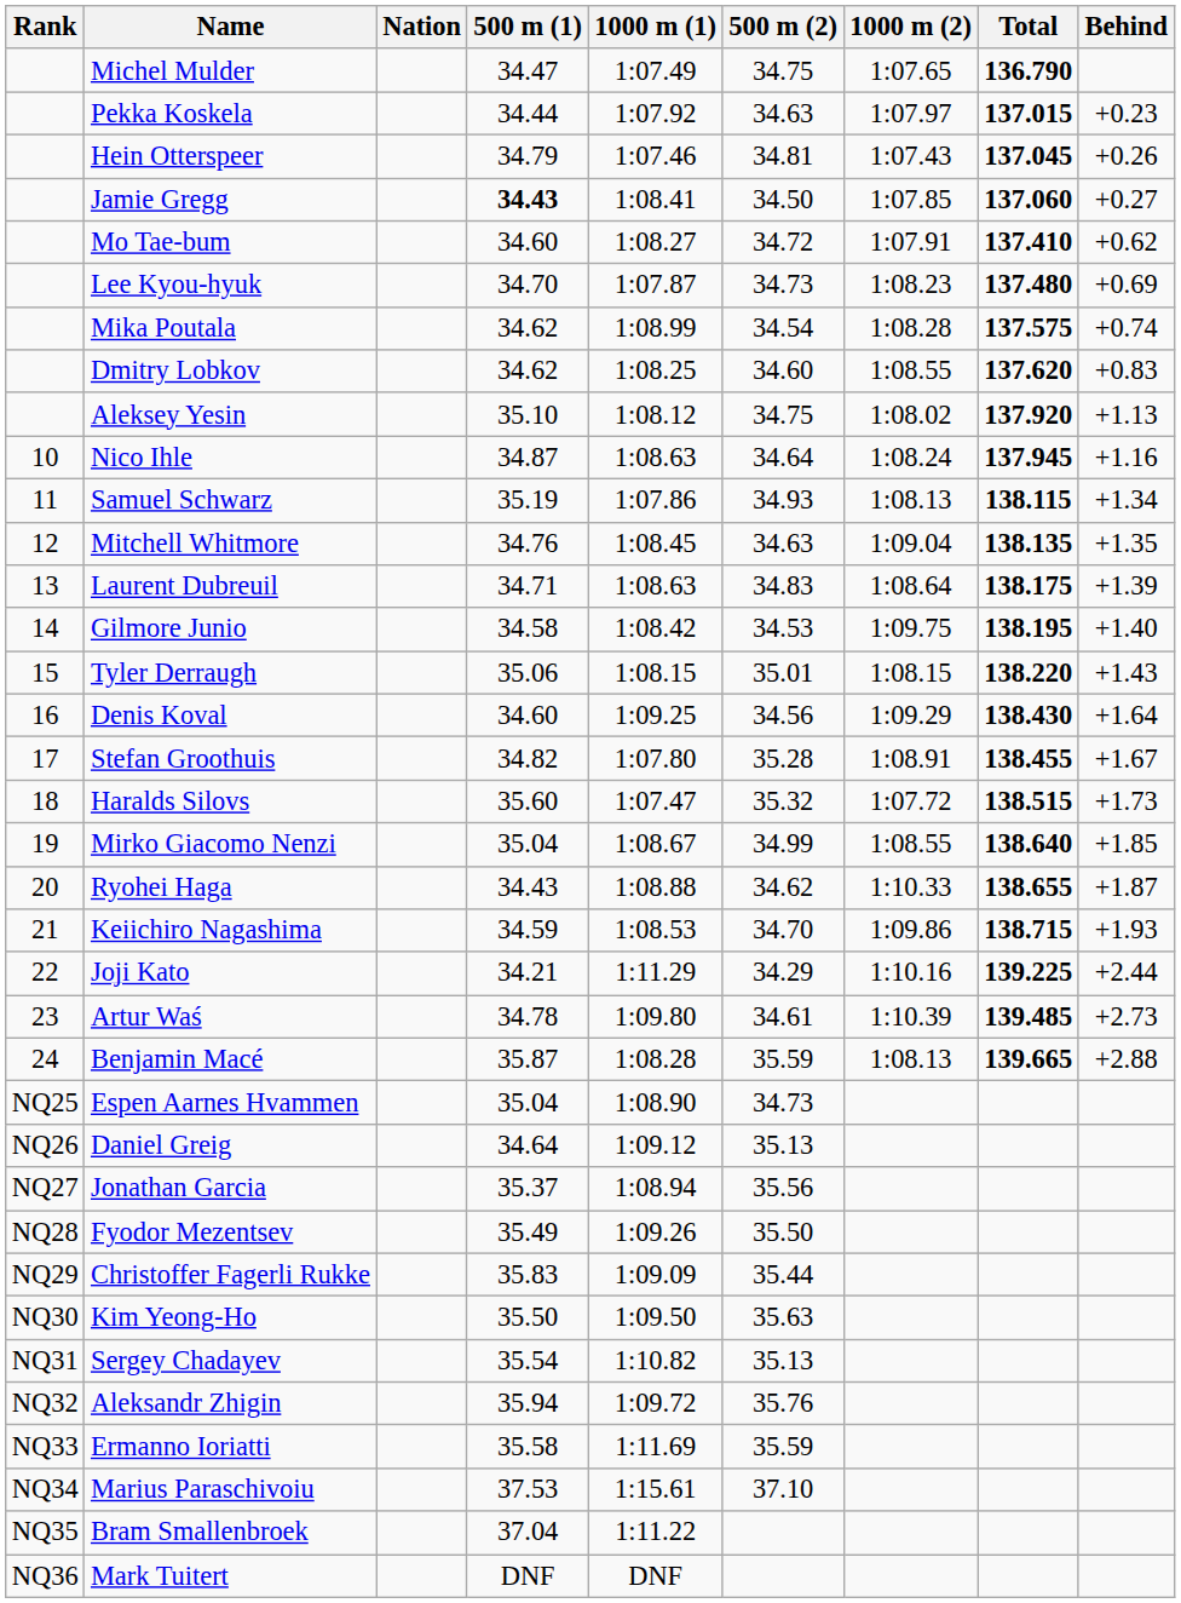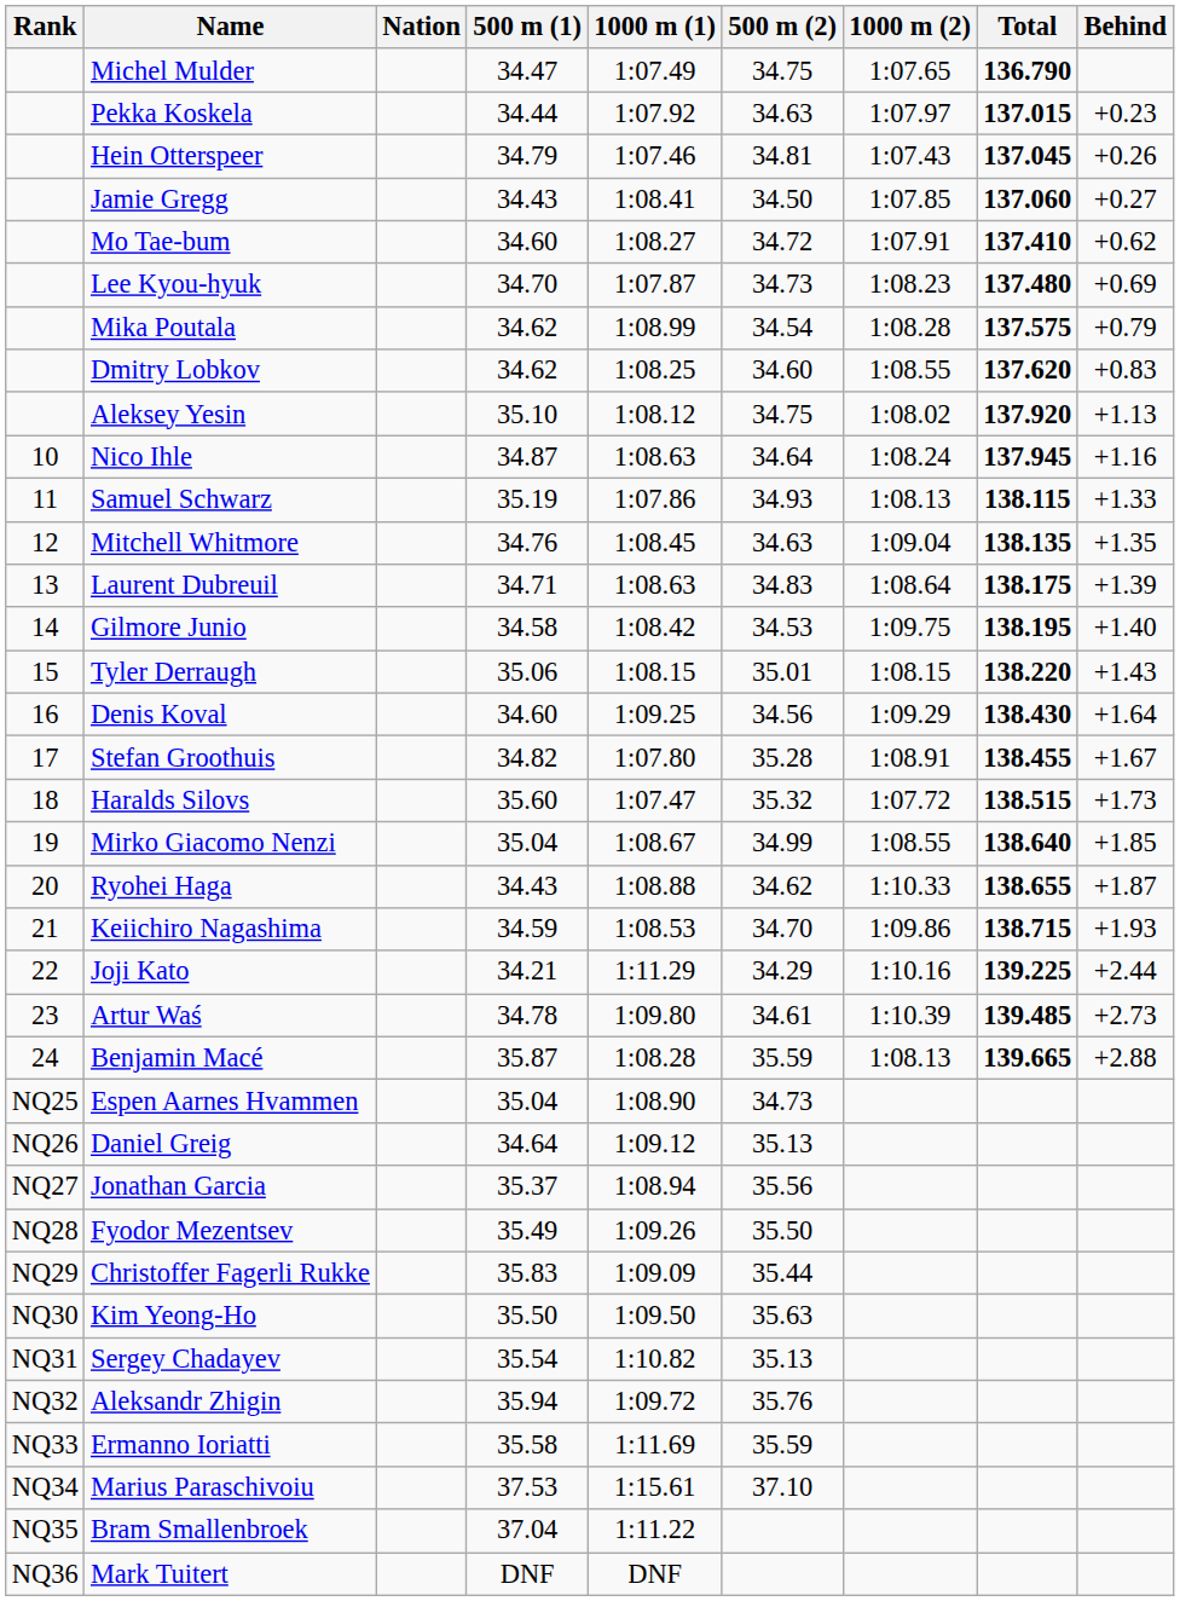 <table class="wikitable sortable" style="text-align:center">
 <tr>
 <th>Rank</th>
 <th>Name</th>
 <th>Nation</th>
 <th>500 m (1)</th>
 <th>1000 m (1)</th>
 <th>500 m (2)</th>
 <th>1000 m (2)</th>
 <th>Total</th>
 <th>Behind</th>
 </tr>
 <tr>
 <td></td>
 <td align=left><a href='#'>Michel Mulder</a></td>
 <td align=left></td>
 <td>34.47</td>
 <td>1:07.49</td>
 <td>34.75</td>
 <td>1:07.65</td>
 <td><strong>136.790</strong></td>
 <td></td>
 </tr>
 <tr>
 <td></td>
 <td align=left><a href='#'>Pekka Koskela</a></td>
 <td align=left></td>
 <td>34.44</td>
 <td>1:07.92</td>
 <td>34.63</td>
 <td>1:07.97</td>
 <td><strong>137.015</strong></td>
 <td>+0.23</td>
 </tr>
 <tr>
 <td></td>
 <td align=left><a href='#'>Hein Otterspeer</a></td>
 <td align=left></td>
 <td>34.79</td>
 <td>1:07.46</td>
 <td>34.81</td>
 <td>1:07.43</td>
 <td><strong>137.045</strong></td>
 <td>+0.26</td>
 </tr>
 <tr>
 <td></td>
 <td align=left><a href='#'>Jamie Gregg</a></td>
 <td align=left></td>
-<td><strong>34.43</strong></td>
+<td>34.43</td>
 <td>1:08.41</td>
 <td>34.50</td>
 <td>1:07.85</td>
 <td><strong>137.060</strong></td>
 <td>+0.27</td>
 </tr>
 <tr>
 <td></td>
 <td align=left><a href='#'>Mo Tae-bum</a></td>
 <td align=left></td>
 <td>34.60</td>
 <td>1:08.27</td>
 <td>34.72</td>
 <td>1:07.91</td>
 <td><strong>137.410</strong></td>
 <td>+0.62</td>
 </tr>
 <tr>
 <td></td>
 <td align=left><a href='#'>Lee Kyou-hyuk</a></td>
 <td align=left></td>
 <td>34.70</td>
 <td>1:07.87</td>
 <td>34.73</td>
 <td>1:08.23</td>
 <td><strong>137.480</strong></td>
 <td>+0.69</td>
 </tr>
 <tr>
 <td></td>
 <td align=left><a href='#'>Mika Poutala</a></td>
 <td align=left></td>
 <td>34.62</td>
 <td>1:08.99</td>
 <td>34.54</td>
 <td>1:08.28</td>
 <td><strong>137.575</strong></td>
-<td>+0.74</td>
+<td>+0.79</td>
 </tr>
 <tr>
 <td></td>
 <td align=left><a href='#'>Dmitry Lobkov</a></td>
 <td align=left></td>
 <td>34.62</td>
 <td>1:08.25</td>
 <td>34.60</td>
 <td>1:08.55</td>
 <td><strong>137.620</strong></td>
 <td>+0.83</td>
 </tr>
 <tr>
 <td></td>
 <td align=left><a href='#'>Aleksey Yesin</a></td>
 <td align=left></td>
 <td>35.10</td>
 <td>1:08.12</td>
 <td>34.75</td>
 <td>1:08.02</td>
 <td><strong>137.920</strong></td>
 <td>+1.13</td>
 </tr>
 <tr>
 <td>10</td>
 <td align=left><a href='#'>Nico Ihle</a></td>
 <td align=left></td>
 <td>34.87</td>
 <td>1:08.63</td>
 <td>34.64</td>
 <td>1:08.24</td>
 <td><strong>137.945</strong></td>
 <td>+1.16</td>
 </tr>
 <tr>
 <td>11</td>
 <td align=left><a href='#'>Samuel Schwarz</a></td>
 <td align=left></td>
 <td>35.19</td>
 <td>1:07.86</td>
 <td>34.93</td>
 <td>1:08.13</td>
 <td><strong>138.115</strong></td>
-<td>+1.34</td>
+<td>+1.33</td>
 </tr>
 <tr>
 <td>12</td>
 <td align=left><a href='#'>Mitchell Whitmore</a></td>
 <td align=left></td>
 <td>34.76</td>
 <td>1:08.45</td>
 <td>34.63</td>
 <td>1:09.04</td>
 <td><strong>138.135</strong></td>
 <td>+1.35</td>
 </tr>
 <tr>
 <td>13</td>
 <td align=left><a href='#'>Laurent Dubreuil</a></td>
 <td align=left></td>
 <td>34.71</td>
 <td>1:08.63</td>
 <td>34.83</td>
 <td>1:08.64</td>
 <td><strong>138.175</strong></td>
 <td>+1.39</td>
 </tr>
 <tr>
 <td>14</td>
 <td align=left><a href='#'>Gilmore Junio</a></td>
 <td align=left></td>
 <td>34.58</td>
 <td>1:08.42</td>
 <td>34.53</td>
 <td>1:09.75</td>
 <td><strong>138.195</strong></td>
 <td>+1.40</td>
 </tr>
 <tr>
 <td>15</td>
 <td align=left><a href='#'>Tyler Derraugh</a></td>
 <td align=left></td>
 <td>35.06</td>
 <td>1:08.15</td>
 <td>35.01</td>
 <td>1:08.15</td>
 <td><strong>138.220</strong></td>
 <td>+1.43</td>
 </tr>
 <tr>
 <td>16</td>
 <td align=left><a href='#'>Denis Koval</a></td>
 <td align=left></td>
 <td>34.60</td>
 <td>1:09.25</td>
 <td>34.56</td>
 <td>1:09.29</td>
 <td><strong>138.430</strong></td>
 <td>+1.64</td>
 </tr>
 <tr>
 <td>17</td>
 <td align=left><a href='#'>Stefan Groothuis</a></td>
 <td align=left></td>
 <td>34.82</td>
 <td>1:07.80</td>
 <td>35.28</td>
 <td>1:08.91</td>
 <td><strong>138.455</strong></td>
 <td>+1.67</td>
 </tr>
 <tr>
 <td>18</td>
 <td align=left><a href='#'>Haralds Silovs</a></td>
 <td align=left></td>
 <td>35.60</td>
 <td>1:07.47</td>
 <td>35.32</td>
 <td>1:07.72</td>
 <td><strong>138.515</strong></td>
 <td>+1.73</td>
 </tr>
 <tr>
 <td>19</td>
 <td align=left><a href='#'>Mirko Giacomo Nenzi</a></td>
 <td align=left></td>
 <td>35.04</td>
 <td>1:08.67</td>
 <td>34.99</td>
 <td>1:08.55</td>
 <td><strong>138.640</strong></td>
 <td>+1.85</td>
 </tr>
 <tr>
 <td>20</td>
 <td align=left><a href='#'>Ryohei Haga</a></td>
 <td align=left></td>
 <td>34.43</td>
 <td>1:08.88</td>
 <td>34.62</td>
 <td>1:10.33</td>
 <td><strong>138.655</strong></td>
 <td>+1.87</td>
 </tr>
 <tr>
 <td>21</td>
 <td align=left><a href='#'>Keiichiro Nagashima</a></td>
 <td align=left></td>
 <td>34.59</td>
 <td>1:08.53</td>
 <td>34.70</td>
 <td>1:09.86</td>
 <td><strong>138.715</strong></td>
 <td>+1.93</td>
 </tr>
 <tr>
 <td>22</td>
 <td align=left><a href='#'>Joji Kato</a></td>
 <td align=left></td>
 <td>34.21</td>
 <td>1:11.29</td>
 <td>34.29</td>
 <td>1:10.16</td>
 <td><strong>139.225</strong></td>
 <td>+2.44</td>
 </tr>
 <tr>
 <td>23</td>
 <td align=left><a href='#'>Artur Waś</a></td>
 <td align=left></td>
 <td>34.78</td>
 <td>1:09.80</td>
 <td>34.61</td>
 <td>1:10.39</td>
 <td><strong>139.485</strong></td>
 <td>+2.73</td>
 </tr>
 <tr>
 <td>24</td>
 <td align=left><a href='#'>Benjamin Macé</a></td>
 <td align=left></td>
 <td>35.87</td>
 <td>1:08.28</td>
 <td>35.59</td>
 <td>1:08.13</td>
 <td><strong>139.665</strong></td>
 <td>+2.88</td>
 </tr>
 <tr>
 <td>NQ25</td>
 <td align=left><a href='#'>Espen Aarnes Hvammen</a></td>
 <td align=left></td>
 <td>35.04</td>
 <td>1:08.90</td>
 <td>34.73</td>
 <td></td>
 <td></td>
 <td></td>
 </tr>
 <tr>
 <td>NQ26</td>
 <td align=left><a href='#'>Daniel Greig</a></td>
 <td align=left></td>
 <td>34.64</td>
 <td>1:09.12</td>
 <td>35.13</td>
 <td></td>
 <td></td>
 <td></td>
 </tr>
 <tr>
 <td>NQ27</td>
 <td align=left><a href='#'>Jonathan Garcia</a></td>
 <td align=left></td>
 <td>35.37</td>
 <td>1:08.94</td>
 <td>35.56</td>
 <td></td>
 <td></td>
 <td></td>
 </tr>
 <tr>
 <td>NQ28</td>
 <td align=left><a href='#'>Fyodor Mezentsev</a></td>
 <td align=left></td>
 <td>35.49</td>
 <td>1:09.26</td>
 <td>35.50</td>
 <td></td>
 <td></td>
 <td></td>
 </tr>
 <tr>
 <td>NQ29</td>
 <td align=left><a href='#'>Christoffer Fagerli Rukke</a></td>
 <td align=left></td>
 <td>35.83</td>
 <td>1:09.09</td>
 <td>35.44</td>
 <td></td>
 <td></td>
 <td></td>
 </tr>
 <tr>
 <td>NQ30</td>
 <td align=left><a href='#'>Kim Yeong-Ho</a></td>
 <td align=left></td>
 <td>35.50</td>
 <td>1:09.50</td>
 <td>35.63</td>
 <td></td>
 <td></td>
 <td></td>
 </tr>
 <tr>
 <td>NQ31</td>
 <td align=left><a href='#'>Sergey Chadayev</a></td>
 <td align=left></td>
 <td>35.54</td>
 <td>1:10.82</td>
 <td>35.13</td>
 <td></td>
 <td></td>
 <td></td>
 </tr>
 <tr>
 <td>NQ32</td>
 <td align=left><a href='#'>Aleksandr Zhigin</a></td>
 <td align=left></td>
 <td>35.94</td>
 <td>1:09.72</td>
 <td>35.76</td>
 <td></td>
 <td></td>
 <td></td>
 </tr>
 <tr>
 <td>NQ33</td>
 <td align=left><a href='#'>Ermanno Ioriatti</a></td>
 <td align=left></td>
 <td>35.58</td>
 <td>1:11.69</td>
 <td>35.59</td>
 <td></td>
 <td></td>
 <td></td>
 </tr>
 <tr>
 <td>NQ34</td>
 <td align=left><a href='#'>Marius Paraschivoiu</a></td>
 <td align=left></td>
 <td>37.53</td>
 <td>1:15.61</td>
 <td>37.10</td>
 <td></td>
 <td></td>
 <td></td>
 </tr>
 <tr>
 <td>NQ35</td>
 <td align=left><a href='#'>Bram Smallenbroek</a></td>
 <td align=left></td>
 <td>37.04</td>
 <td>1:11.22</td>
 <td></td>
 <td></td>
 <td></td>
 <td></td>
 </tr>
 <tr>
 <td>NQ36</td>
 <td align=left><a href='#'>Mark Tuitert</a></td>
 <td align=left></td>
 <td>DNF</td>
 <td>DNF</td>
 <td></td>
 <td></td>
 <td></td>
 <td></td>
 </tr>
 </table>
